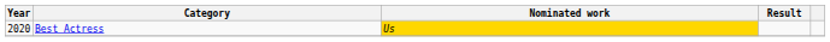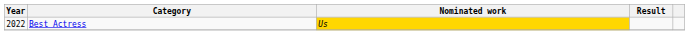 <table class=wikitable>
 <tr>
 <th scope="col" style="width:1em;">Year</th>
 <th scope="col" style="width:36em;">Category</th>
 <th scope="col" style="width:39em;">Nominated work</th>
 <th scope="col" style="width:5em;">Result</th>
 <th scope="col" style="width:1em;"></th>
 </tr>
 <tr>
-<td>2020</td>
+<td>2022</td>
 <td><a href='#'>Best Actress</a></td>
 <td style="background: gold;"><em>Us</em></td>
 <td></td>
 <td></td>
 </tr>
 <tr>
 </tr>
 </table>
